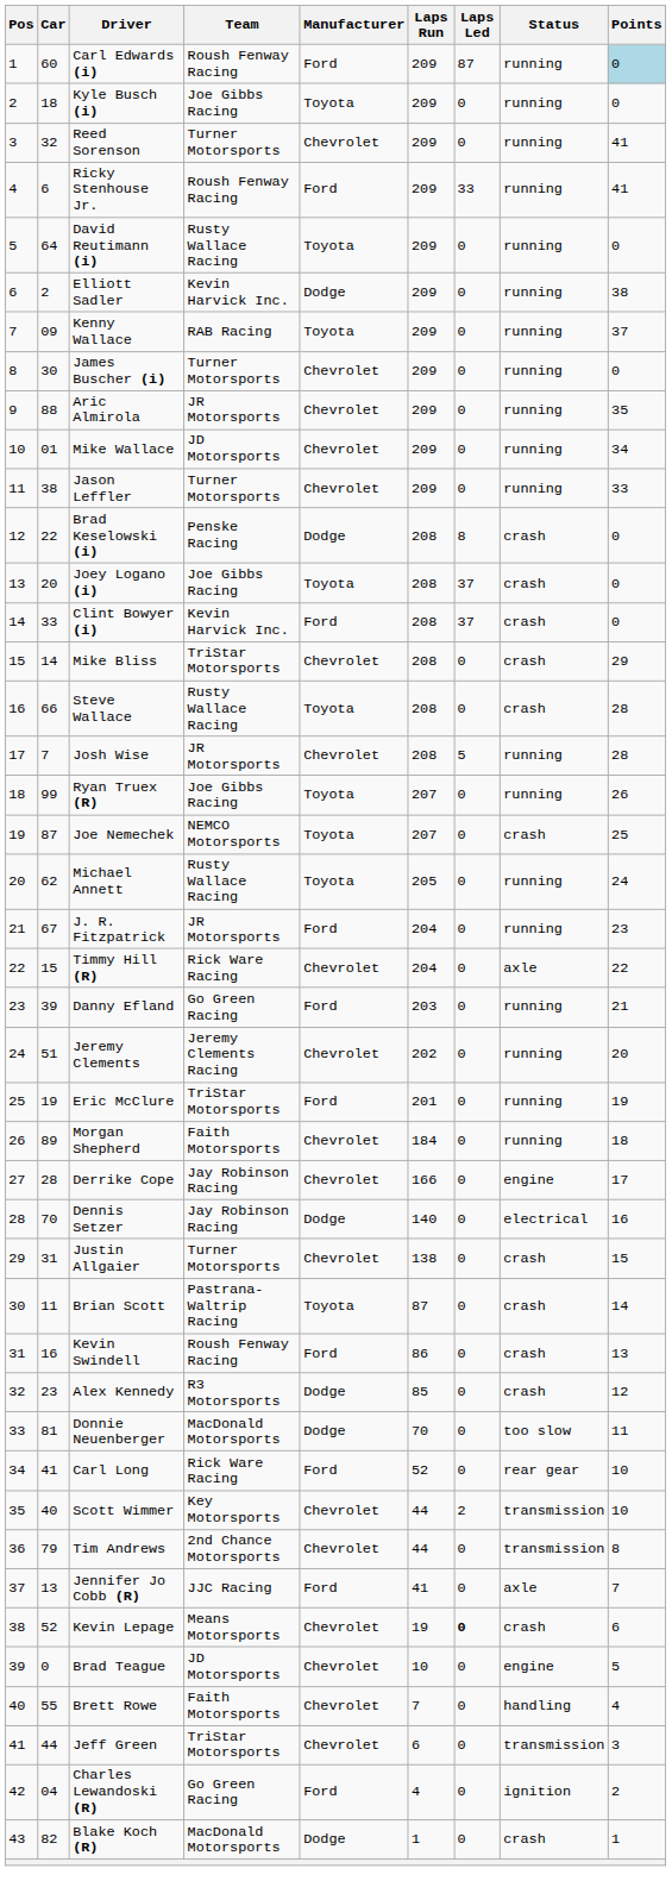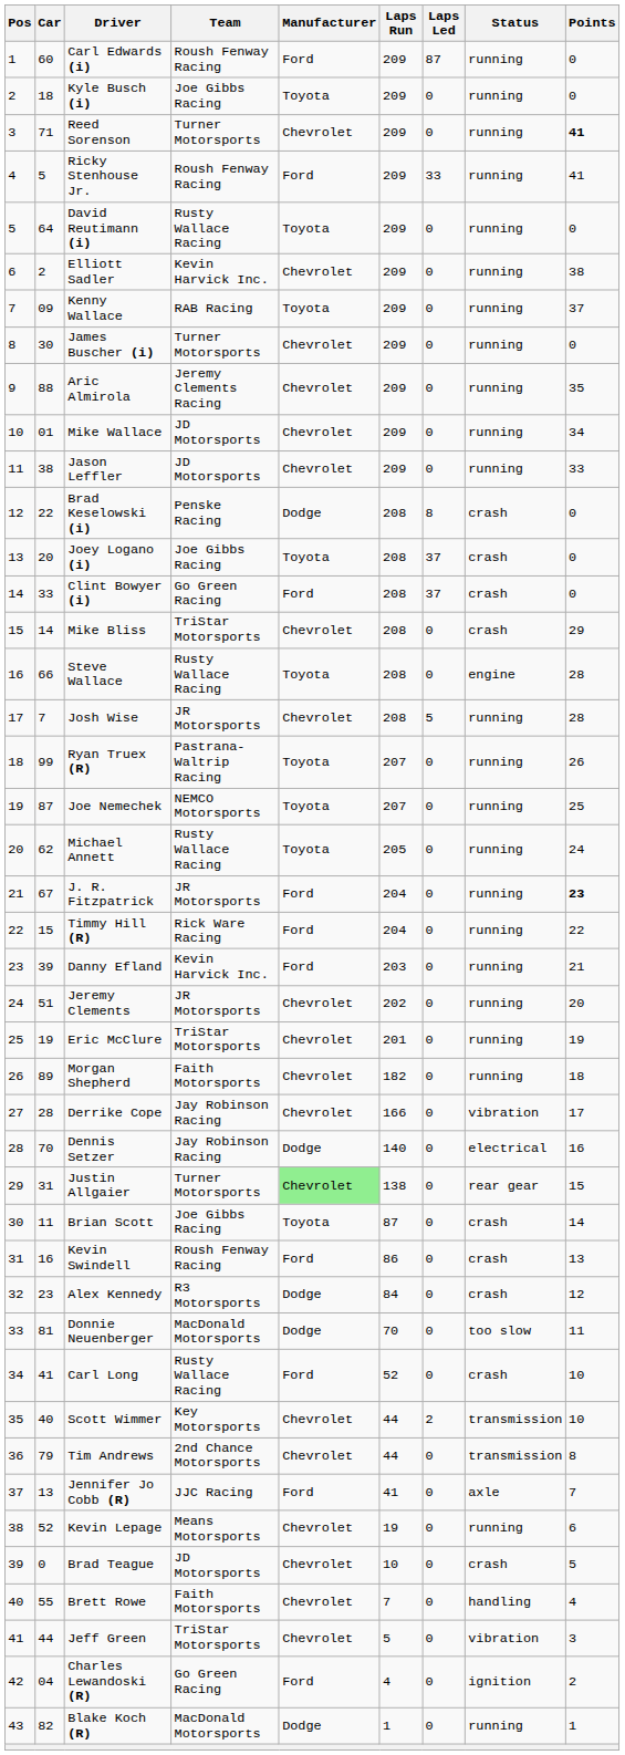 <table class="sortable wikitable" border="1">
 <tr>
 <th>Pos</th>
 <th>Car</th>
 <th>Driver</th>
 <th>Team</th>
 <th>Manufacturer</th>
 <th>Laps Run</th>
 <th>Laps Led</th>
 <th>Status</th>
 <th>Points</th>
 </tr>
 <tr>
 <td>1</td>
 <td>60</td>
 <td>Carl Edwards <strong>(i)</strong></td>
 <td>Roush Fenway Racing</td>
 <td>Ford</td>
 <td>209</td>
 <td>87</td>
 <td>running</td>
-<td style="background: lightblue;">0</td>
+<td>0</td>
 </tr>
 <tr>
 <td>2</td>
 <td>18</td>
 <td>Kyle Busch <strong>(i)</strong></td>
 <td>Joe Gibbs Racing</td>
 <td>Toyota</td>
 <td>209</td>
 <td>0</td>
 <td>running</td>
 <td>0</td>
 </tr>
 <tr>
 <td>3</td>
-<td>32</td>
+<td>71</td>
 <td>Reed Sorenson</td>
 <td>Turner Motorsports</td>
 <td>Chevrolet</td>
 <td>209</td>
 <td>0</td>
 <td>running</td>
-<td>41</td>
+<td><strong>41</strong></td>
 </tr>
 <tr>
 <td>4</td>
-<td>6</td>
+<td>5</td>
 <td>Ricky Stenhouse Jr.</td>
 <td>Roush Fenway Racing</td>
 <td>Ford</td>
 <td>209</td>
 <td>33</td>
 <td>running</td>
 <td>41</td>
 </tr>
 <tr>
 <td>5</td>
 <td>64</td>
 <td>David Reutimann <strong>(i)</strong></td>
 <td>Rusty Wallace Racing</td>
 <td>Toyota</td>
 <td>209</td>
 <td>0</td>
 <td>running</td>
 <td>0</td>
 </tr>
 <tr>
 <td>6</td>
 <td>2</td>
 <td>Elliott Sadler</td>
 <td>Kevin Harvick Inc.</td>
-<td>Dodge</td>
+<td>Chevrolet</td>
 <td>209</td>
 <td>0</td>
 <td>running</td>
 <td>38</td>
 </tr>
 <tr>
 <td>7</td>
 <td>09</td>
 <td>Kenny Wallace</td>
 <td>RAB Racing</td>
 <td>Toyota</td>
 <td>209</td>
 <td>0</td>
 <td>running</td>
 <td>37</td>
 </tr>
 <tr>
 <td>8</td>
 <td>30</td>
 <td>James Buscher <strong>(i)</strong></td>
 <td>Turner Motorsports</td>
 <td>Chevrolet</td>
 <td>209</td>
 <td>0</td>
 <td>running</td>
 <td>0</td>
 </tr>
 <tr>
 <td>9</td>
 <td>88</td>
 <td>Aric Almirola</td>
-<td>JR Motorsports</td>
+<td>Jeremy Clements Racing</td>
 <td>Chevrolet</td>
 <td>209</td>
 <td>0</td>
 <td>running</td>
 <td>35</td>
 </tr>
 <tr>
 <td>10</td>
 <td>01</td>
 <td>Mike Wallace</td>
 <td>JD Motorsports</td>
 <td>Chevrolet</td>
 <td>209</td>
 <td>0</td>
 <td>running</td>
 <td>34</td>
 </tr>
 <tr>
 <td>11</td>
 <td>38</td>
 <td>Jason Leffler</td>
-<td>Turner Motorsports</td>
+<td>JD Motorsports</td>
 <td>Chevrolet</td>
 <td>209</td>
 <td>0</td>
 <td>running</td>
 <td>33</td>
 </tr>
 <tr>
 <td>12</td>
 <td>22</td>
 <td>Brad Keselowski <strong>(i)</strong></td>
 <td>Penske Racing</td>
 <td>Dodge</td>
 <td>208</td>
 <td>8</td>
 <td>crash</td>
 <td>0</td>
 </tr>
 <tr>
 <td>13</td>
 <td>20</td>
 <td>Joey Logano <strong>(i)</strong></td>
 <td>Joe Gibbs Racing</td>
 <td>Toyota</td>
 <td>208</td>
 <td>37</td>
 <td>crash</td>
 <td>0</td>
 </tr>
 <tr>
 <td>14</td>
 <td>33</td>
 <td>Clint Bowyer <strong>(i)</strong></td>
-<td>Kevin Harvick Inc.</td>
+<td>Go Green Racing</td>
 <td>Ford</td>
 <td>208</td>
 <td>37</td>
 <td>crash</td>
 <td>0</td>
 </tr>
 <tr>
 <td>15</td>
 <td>14</td>
 <td>Mike Bliss</td>
 <td>TriStar Motorsports</td>
 <td>Chevrolet</td>
 <td>208</td>
 <td>0</td>
 <td>crash</td>
 <td>29</td>
 </tr>
 <tr>
 <td>16</td>
 <td>66</td>
 <td>Steve Wallace</td>
 <td>Rusty Wallace Racing</td>
 <td>Toyota</td>
 <td>208</td>
 <td>0</td>
-<td>crash</td>
+<td>engine</td>
 <td>28</td>
 </tr>
 <tr>
 <td>17</td>
 <td>7</td>
 <td>Josh Wise</td>
 <td>JR Motorsports</td>
 <td>Chevrolet</td>
 <td>208</td>
 <td>5</td>
 <td>running</td>
 <td>28</td>
 </tr>
 <tr>
 <td>18</td>
 <td>99</td>
 <td>Ryan Truex <strong>(R)</strong></td>
-<td>Joe Gibbs Racing</td>
+<td>Pastrana-Waltrip Racing</td>
 <td>Toyota</td>
 <td>207</td>
 <td>0</td>
 <td>running</td>
 <td>26</td>
 </tr>
 <tr>
 <td>19</td>
 <td>87</td>
 <td>Joe Nemechek</td>
 <td>NEMCO Motorsports</td>
 <td>Toyota</td>
 <td>207</td>
 <td>0</td>
-<td>crash</td>
+<td>running</td>
 <td>25</td>
 </tr>
 <tr>
 <td>20</td>
 <td>62</td>
 <td>Michael Annett</td>
 <td>Rusty Wallace Racing</td>
 <td>Toyota</td>
 <td>205</td>
 <td>0</td>
 <td>running</td>
 <td>24</td>
 </tr>
 <tr>
 <td>21</td>
 <td>67</td>
 <td>J. R. Fitzpatrick</td>
 <td>JR Motorsports</td>
 <td>Ford</td>
 <td>204</td>
 <td>0</td>
 <td>running</td>
-<td>23</td>
+<td><strong>23</strong></td>
 </tr>
 <tr>
 <td>22</td>
 <td>15</td>
 <td>Timmy Hill <strong>(R)</strong></td>
 <td>Rick Ware Racing</td>
-<td>Chevrolet</td>
+<td>Ford</td>
 <td>204</td>
 <td>0</td>
-<td>axle</td>
+<td>running</td>
 <td>22</td>
 </tr>
 <tr>
 <td>23</td>
 <td>39</td>
 <td>Danny Efland</td>
-<td>Go Green Racing</td>
+<td>Kevin Harvick Inc.</td>
 <td>Ford</td>
 <td>203</td>
 <td>0</td>
 <td>running</td>
 <td>21</td>
 </tr>
 <tr>
 <td>24</td>
 <td>51</td>
 <td>Jeremy Clements</td>
-<td>Jeremy Clements Racing</td>
+<td>JR Motorsports</td>
 <td>Chevrolet</td>
 <td>202</td>
 <td>0</td>
 <td>running</td>
 <td>20</td>
 </tr>
 <tr>
 <td>25</td>
 <td>19</td>
 <td>Eric McClure</td>
 <td>TriStar Motorsports</td>
-<td>Ford</td>
+<td>Chevrolet</td>
 <td>201</td>
 <td>0</td>
 <td>running</td>
 <td>19</td>
 </tr>
 <tr>
 <td>26</td>
 <td>89</td>
 <td>Morgan Shepherd</td>
 <td>Faith Motorsports</td>
 <td>Chevrolet</td>
-<td>184</td>
+<td>182</td>
 <td>0</td>
 <td>running</td>
 <td>18</td>
 </tr>
 <tr>
 <td>27</td>
 <td>28</td>
 <td>Derrike Cope</td>
 <td>Jay Robinson Racing</td>
 <td>Chevrolet</td>
 <td>166</td>
 <td>0</td>
-<td>engine</td>
+<td>vibration</td>
 <td>17</td>
 </tr>
 <tr>
 <td>28</td>
 <td>70</td>
 <td>Dennis Setzer</td>
 <td>Jay Robinson Racing</td>
 <td>Dodge</td>
 <td>140</td>
 <td>0</td>
 <td>electrical</td>
 <td>16</td>
 </tr>
 <tr>
 <td>29</td>
 <td>31</td>
 <td>Justin Allgaier</td>
 <td>Turner Motorsports</td>
-<td>Chevrolet</td>
+<td style="background: lightgreen;">Chevrolet</td>
 <td>138</td>
 <td>0</td>
-<td>crash</td>
+<td>rear gear</td>
 <td>15</td>
 </tr>
 <tr>
 <td>30</td>
 <td>11</td>
 <td>Brian Scott</td>
-<td>Pastrana-Waltrip Racing</td>
+<td>Joe Gibbs Racing</td>
 <td>Toyota</td>
 <td>87</td>
 <td>0</td>
 <td>crash</td>
 <td>14</td>
 </tr>
 <tr>
 <td>31</td>
 <td>16</td>
 <td>Kevin Swindell</td>
 <td>Roush Fenway Racing</td>
 <td>Ford</td>
 <td>86</td>
 <td>0</td>
 <td>crash</td>
 <td>13</td>
 </tr>
 <tr>
 <td>32</td>
 <td>23</td>
 <td>Alex Kennedy</td>
 <td>R3 Motorsports</td>
 <td>Dodge</td>
-<td>85</td>
+<td>84</td>
 <td>0</td>
 <td>crash</td>
 <td>12</td>
 </tr>
 <tr>
 <td>33</td>
 <td>81</td>
 <td>Donnie Neuenberger</td>
 <td>MacDonald Motorsports</td>
 <td>Dodge</td>
 <td>70</td>
 <td>0</td>
 <td>too slow</td>
 <td>11</td>
 </tr>
 <tr>
 <td>34</td>
 <td>41</td>
 <td>Carl Long</td>
-<td>Rick Ware Racing</td>
+<td>Rusty Wallace Racing</td>
 <td>Ford</td>
 <td>52</td>
 <td>0</td>
-<td>rear gear</td>
+<td>crash</td>
 <td>10</td>
 </tr>
 <tr>
 <td>35</td>
 <td>40</td>
 <td>Scott Wimmer</td>
 <td>Key Motorsports</td>
 <td>Chevrolet</td>
 <td>44</td>
 <td>2</td>
 <td>transmission</td>
 <td>10</td>
 </tr>
 <tr>
 <td>36</td>
 <td>79</td>
 <td>Tim Andrews</td>
 <td>2nd Chance Motorsports</td>
 <td>Chevrolet</td>
 <td>44</td>
 <td>0</td>
 <td>transmission</td>
 <td>8</td>
 </tr>
 <tr>
 <td>37</td>
 <td>13</td>
 <td>Jennifer Jo Cobb <strong>(R)</strong></td>
 <td>JJC Racing</td>
 <td>Ford</td>
 <td>41</td>
 <td>0</td>
 <td>axle</td>
 <td>7</td>
 </tr>
 <tr>
 <td>38</td>
 <td>52</td>
 <td>Kevin Lepage</td>
 <td>Means Motorsports</td>
 <td>Chevrolet</td>
 <td>19</td>
-<td><strong>0</strong></td>
-<td>crash</td>
+<td>0</td>
+<td>running</td>
 <td>6</td>
 </tr>
 <tr>
 <td>39</td>
 <td>0</td>
 <td>Brad Teague</td>
 <td>JD Motorsports</td>
 <td>Chevrolet</td>
 <td>10</td>
 <td>0</td>
-<td>engine</td>
+<td>crash</td>
 <td>5</td>
 </tr>
 <tr>
 <td>40</td>
 <td>55</td>
 <td>Brett Rowe</td>
 <td>Faith Motorsports</td>
 <td>Chevrolet</td>
 <td>7</td>
 <td>0</td>
 <td>handling</td>
 <td>4</td>
 </tr>
 <tr>
 <td>41</td>
 <td>44</td>
 <td>Jeff Green</td>
 <td>TriStar Motorsports</td>
 <td>Chevrolet</td>
-<td>6</td>
+<td>5</td>
 <td>0</td>
-<td>transmission</td>
+<td>vibration</td>
 <td>3</td>
 </tr>
 <tr>
 <td>42</td>
 <td>04</td>
 <td>Charles Lewandoski <strong>(R)</strong></td>
 <td>Go Green Racing</td>
 <td>Ford</td>
 <td>4</td>
 <td>0</td>
 <td>ignition</td>
 <td>2</td>
 </tr>
 <tr>
 <td>43</td>
 <td>82</td>
 <td>Blake Koch <strong>(R)</strong></td>
 <td>MacDonald Motorsports</td>
 <td>Dodge</td>
 <td>1</td>
 <td>0</td>
-<td>crash</td>
+<td>running</td>
 <td>1</td>
 </tr>
 <tr>
 <th colspan="9"></th>
 </tr>
 </table>
